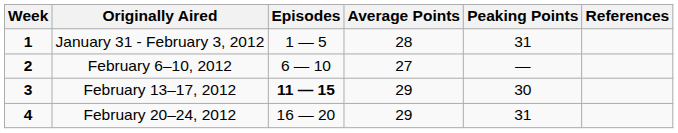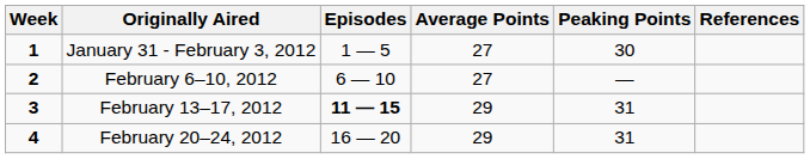 <table class="wikitable" style="text-align:center;">
 <tr>
 <th>Week</th>
 <th>Originally Aired</th>
 <th>Episodes</th>
 <th>Average Points</th>
 <th>Peaking Points</th>
 <th>References</th>
 </tr>
 <tr>
 <td><strong>1</strong></td>
 <td>January 31 - February 3, 2012</td>
 <td>1 — 5</td>
-<td>28</td>
-<td>31</td>
+<td>27</td>
+<td>30</td>
 <td></td>
 </tr>
 <tr>
 <td><strong>2</strong></td>
 <td>February 6–10, 2012</td>
 <td>6 — 10</td>
 <td>27</td>
 <td>—</td>
 <td></td>
 </tr>
 <tr>
 <td><strong>3</strong></td>
 <td>February 13–17, 2012</td>
 <td><strong>11 — 15</strong></td>
 <td>29</td>
-<td>30</td>
+<td>31</td>
 <td></td>
 </tr>
 <tr>
 <td><strong>4</strong></td>
 <td>February 20–24, 2012</td>
 <td>16 — 20</td>
 <td>29</td>
 <td>31</td>
 <td></td>
 </tr>
 </table>
